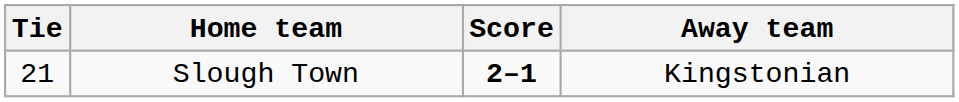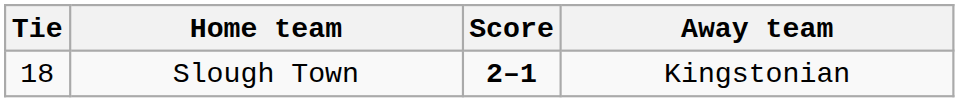 <table class="wikitable" style="text-align:center;">
 <tr>
 <th width=20>Tie</th>
 <th width=175>Home team</th>
 <th width=20>Score</th>
 <th width=175>Away team</th>
 </tr>
 <tr>
-<td>21</td>
+<td>18</td>
 <td>Slough Town</td>
 <td><strong>2–1</strong></td>
 <td>Kingstonian</td>
 </tr>
 </table>
